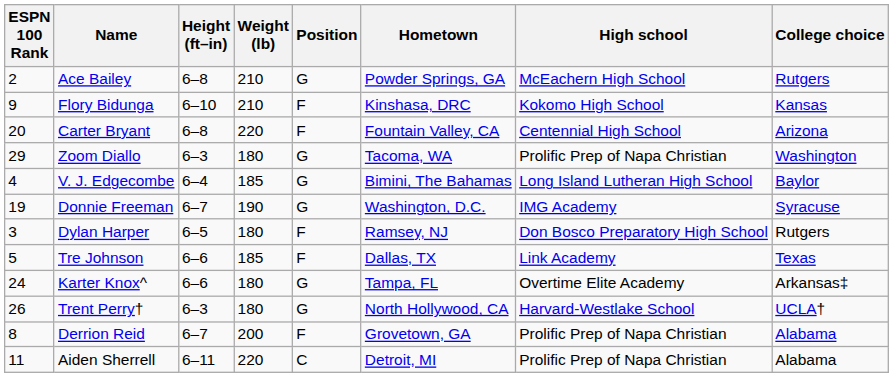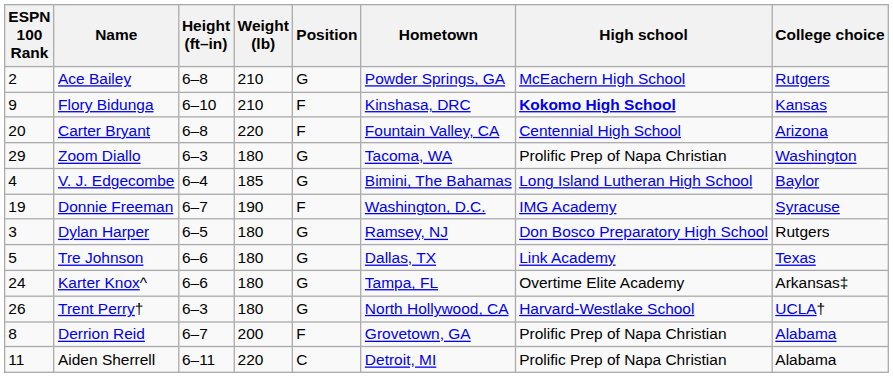 <table class="wikitable sortable" style="font-size: 75%" style="width: 75%">
 <tr>
 <th>ESPN<br> 100 <br> Rank</th>
 <th>Name</th>
 <th>Height<br>(ft–in)</th>
 <th>Weight<br>(lb)</th>
 <th>Position</th>
 <th>Hometown</th>
 <th>High school</th>
 <th>College choice</th>
 </tr>
 <tr>
 <td>2</td>
 <td><a href='#'>Ace Bailey</a></td>
 <td>6–8</td>
 <td>210</td>
 <td>G</td>
 <td><a href='#'>Powder Springs, GA</a></td>
 <td><a href='#'>McEachern High School</a></td>
 <td><a href='#'>Rutgers</a></td>
 </tr>
 <tr>
 <td>9</td>
 <td><a href='#'>Flory Bidunga</a></td>
 <td>6–10</td>
 <td>210</td>
 <td>F</td>
 <td><a href='#'>Kinshasa, DRC</a></td>
-<td><a href='#'>Kokomo High School</a></td>
+<td><strong><a href='#'>Kokomo High School</a></strong></td>
 <td><a href='#'>Kansas</a></td>
 </tr>
 <tr>
 <td>20</td>
 <td><a href='#'>Carter Bryant</a></td>
 <td>6–8</td>
 <td>220</td>
 <td>F</td>
 <td><a href='#'>Fountain Valley, CA</a></td>
 <td><a href='#'>Centennial High School</a></td>
 <td><a href='#'>Arizona</a></td>
 </tr>
 <tr>
 <td>29</td>
 <td><a href='#'>Zoom Diallo</a></td>
 <td>6–3</td>
 <td>180</td>
 <td>G</td>
 <td><a href='#'>Tacoma, WA</a></td>
 <td>Prolific Prep of Napa Christian</td>
 <td><a href='#'>Washington</a></td>
 </tr>
 <tr>
 <td>4</td>
 <td><a href='#'>V. J. Edgecombe</a></td>
 <td>6–4</td>
 <td>185</td>
 <td>G</td>
 <td><a href='#'> Bimini, The Bahamas</a></td>
 <td><a href='#'>Long Island Lutheran High School</a></td>
 <td><a href='#'>Baylor</a></td>
 </tr>
 <tr>
 <td>19</td>
 <td><a href='#'>Donnie Freeman</a></td>
 <td>6–7</td>
 <td>190</td>
-<td>G</td>
+<td>F</td>
 <td><a href='#'>Washington, D.C.</a></td>
 <td><a href='#'>IMG Academy</a></td>
 <td><a href='#'>Syracuse</a></td>
 </tr>
 <tr>
 <td>3</td>
 <td><a href='#'>Dylan Harper</a></td>
 <td>6–5</td>
 <td>180</td>
-<td>F</td>
+<td>G</td>
 <td><a href='#'>Ramsey, NJ</a></td>
 <td><a href='#'>Don Bosco Preparatory High School</a></td>
 <td>Rutgers</td>
 </tr>
 <tr>
 <td>5</td>
 <td><a href='#'>Tre Johnson</a></td>
 <td>6–6</td>
-<td>185</td>
-<td>F</td>
+<td>180</td>
+<td>G</td>
 <td><a href='#'>Dallas, TX</a></td>
 <td><a href='#'>Link Academy</a></td>
 <td><a href='#'>Texas</a></td>
 </tr>
 <tr>
 <td>24</td>
 <td><a href='#'>Karter Knox</a>^</td>
 <td>6–6</td>
 <td>180</td>
 <td>G</td>
 <td><a href='#'>Tampa, FL</a></td>
 <td>Overtime Elite Academy</td>
 <td>Arkansas‡</td>
 </tr>
 <tr>
 <td>26</td>
 <td><a href='#'>Trent Perry</a>†</td>
 <td>6–3</td>
 <td>180</td>
 <td>G</td>
 <td><a href='#'>North Hollywood, CA</a></td>
 <td><a href='#'>Harvard-Westlake School</a></td>
 <td><a href='#'>UCLA</a>†</td>
 </tr>
 <tr>
 <td>8</td>
 <td><a href='#'>Derrion Reid</a></td>
 <td>6–7</td>
 <td>200</td>
 <td>F</td>
 <td><a href='#'>Grovetown, GA</a></td>
 <td>Prolific Prep of Napa Christian</td>
 <td><a href='#'>Alabama</a></td>
 </tr>
 <tr>
 <td>11</td>
 <td>Aiden Sherrell</td>
 <td>6–11</td>
 <td>220</td>
 <td>C</td>
 <td><a href='#'>Detroit, MI</a></td>
 <td>Prolific Prep of Napa Christian</td>
 <td>Alabama</td>
 </tr>
 </table>
